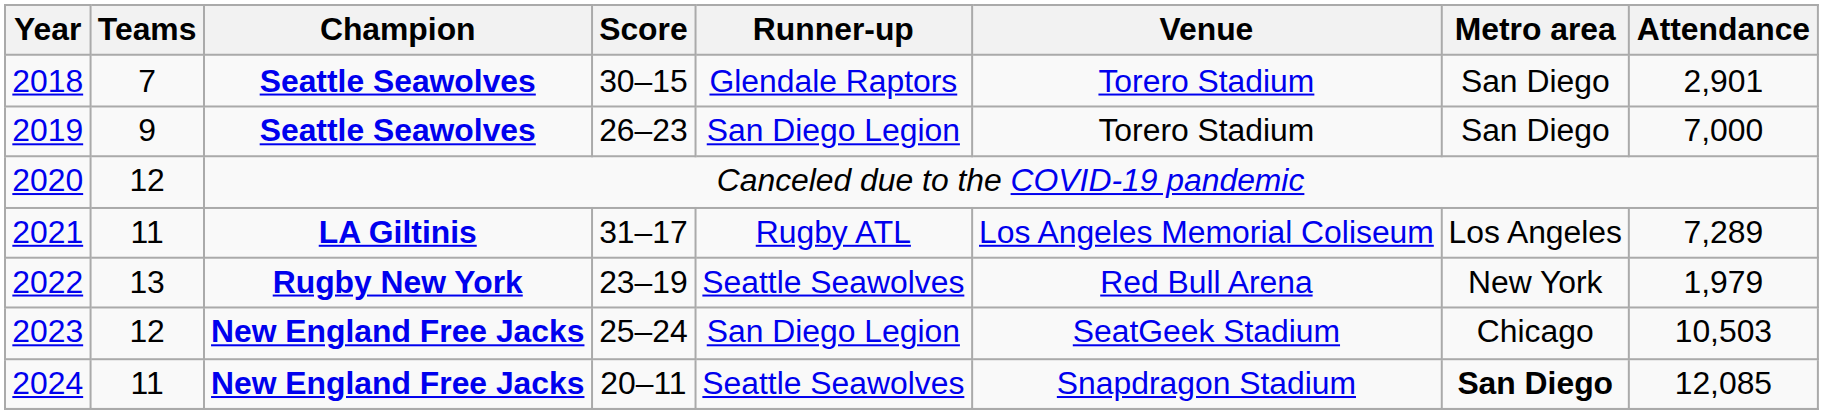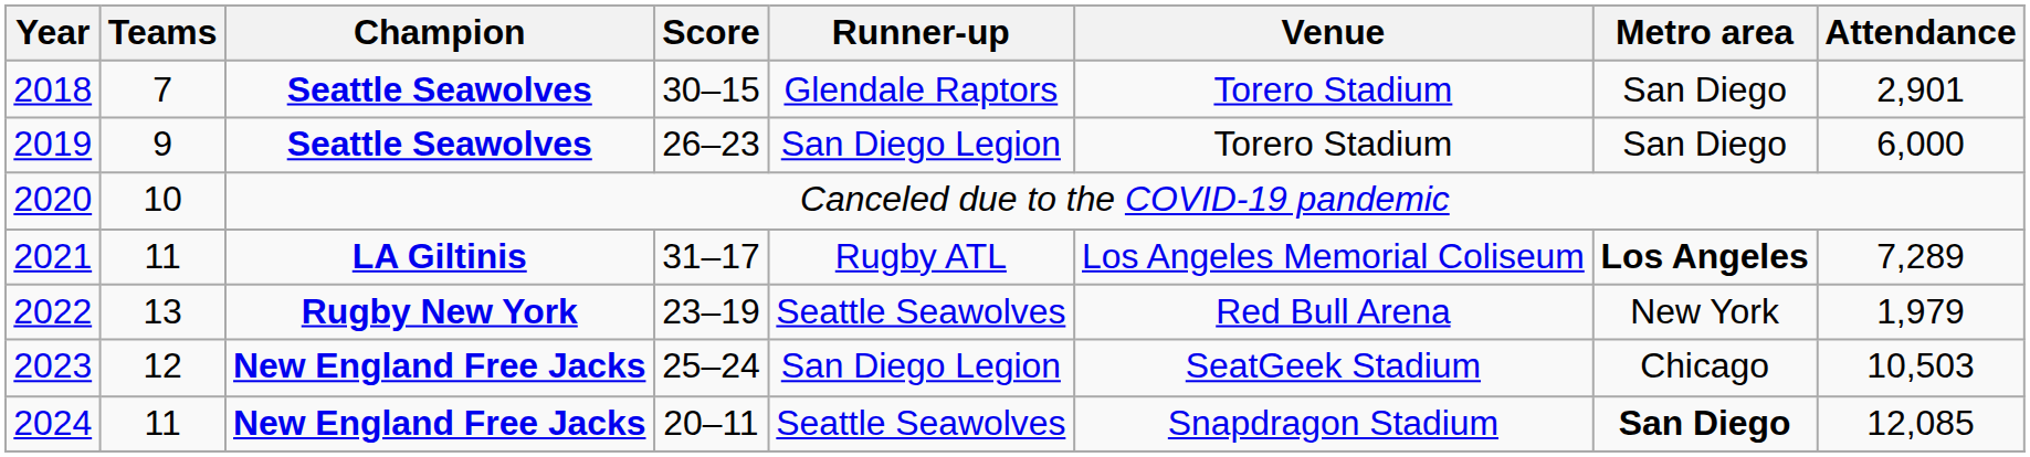 <table class="wikitable" style="text-align:center;">
 <tr>
 <th>Year</th>
 <th>Teams</th>
 <th>Champion</th>
 <th>Score</th>
 <th>Runner-up</th>
 <th>Venue</th>
 <th>Metro area</th>
 <th>Attendance</th>
 </tr>
 <tr>
 <td><a href='#'>2018</a></td>
 <td>7</td>
 <td><strong><a href='#'>Seattle Seawolves</a></strong></td>
 <td>30–15</td>
 <td><a href='#'>Glendale Raptors</a></td>
 <td><a href='#'>Torero Stadium</a></td>
 <td>San Diego</td>
 <td>2,901</td>
 </tr>
 <tr>
 <td><a href='#'>2019</a></td>
 <td>9</td>
 <td><strong><a href='#'>Seattle Seawolves</a></strong></td>
 <td>26–23</td>
 <td><a href='#'>San Diego Legion</a></td>
 <td>Torero Stadium</td>
 <td>San Diego</td>
-<td>7,000</td>
+<td>6,000</td>
 </tr>
 <tr>
 <td><a href='#'>2020</a></td>
-<td>12</td>
+<td>10</td>
 <td colspan="6"><em>Canceled due to the <a href='#'>COVID-19 pandemic</a></em></td>
 </tr>
 <tr>
 <td><a href='#'>2021</a></td>
 <td>11</td>
 <td><strong><a href='#'>LA Giltinis</a></strong></td>
 <td>31–17</td>
 <td><a href='#'>Rugby ATL</a></td>
 <td><a href='#'>Los Angeles Memorial Coliseum</a></td>
-<td>Los Angeles</td>
+<td><strong>Los Angeles</strong></td>
 <td>7,289</td>
 </tr>
 <tr>
 <td><a href='#'>2022</a></td>
 <td>13</td>
 <td><strong><a href='#'>Rugby New York</a></strong></td>
 <td>23–19</td>
 <td><a href='#'>Seattle Seawolves</a></td>
 <td><a href='#'>Red Bull Arena</a></td>
 <td>New York</td>
 <td>1,979</td>
 </tr>
 <tr>
 <td><a href='#'>2023</a></td>
 <td>12</td>
 <td><strong><a href='#'>New England Free Jacks</a></strong></td>
 <td>25–24</td>
 <td><a href='#'>San Diego Legion</a></td>
 <td><a href='#'>SeatGeek Stadium</a></td>
 <td>Chicago</td>
 <td>10,503</td>
 </tr>
 <tr>
 <td><a href='#'>2024</a></td>
 <td>11</td>
 <td><strong><a href='#'>New England Free Jacks</a></strong></td>
 <td>20–11</td>
 <td><a href='#'>Seattle Seawolves</a></td>
 <td><a href='#'>Snapdragon Stadium</a></td>
 <td><strong>San Diego</strong></td>
 <td>12,085</td>
 </tr>
 <tr>
 </tr>
 </table>
